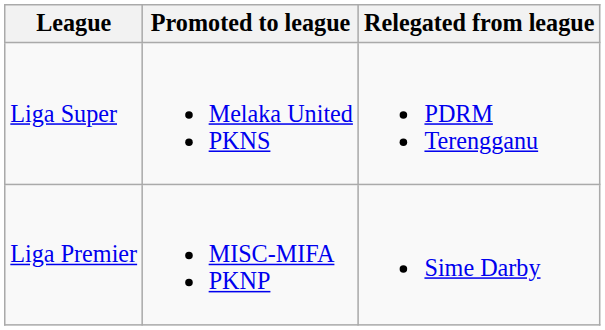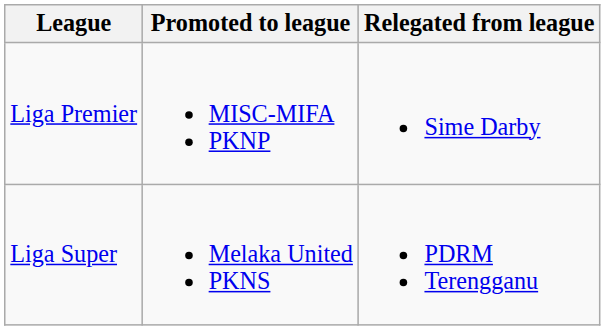 <table class="wikitable">
 <tr>
 <th>League</th>
 <th>Promoted to league</th>
 <th>Relegated from league</th>
 </tr>
 <tr>
+<td><a href='#'>Liga Premier</a></td>
+<td><br><ul><li><a href='#'>MISC-MIFA</a></li><li><a href='#'>PKNP</a></li></ul></td>
+<td><br><ul><li><a href='#'>Sime Darby</a></li></ul></td>
+</tr>
+<tr>
 <td><a href='#'>Liga Super</a></td>
 <td><br><ul><li><a href='#'>Melaka United</a></li><li><a href='#'>PKNS</a></li></ul></td>
 <td><br><ul><li><a href='#'>PDRM</a></li><li><a href='#'>Terengganu</a></li></ul></td>
 </tr>
-<tr>
-<td><a href='#'>Liga Premier</a></td>
-<td><br><ul><li><a href='#'>MISC-MIFA</a></li><li><a href='#'>PKNP</a></li></ul></td>
-<td><br><ul><li><a href='#'>Sime Darby</a></li></ul></td>
-</tr>
 </table>
